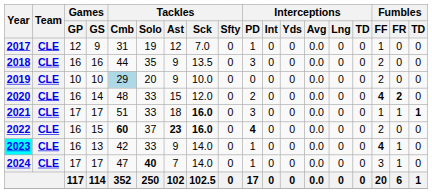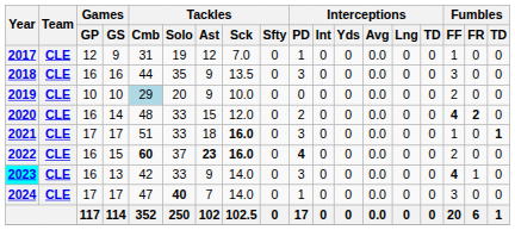 <table class="wikitable" style="text-align:center;">
 <tr>
 <th rowspan="2">Year</th>
 <th rowspan="2">Team</th>
 <th colspan="2">Games</th>
 <th colspan="5">Tackles</th>
 <th colspan="6">Interceptions</th>
 <th colspan="3">Fumbles</th>
 </tr>
 <tr>
 <th>GP</th>
 <th>GS</th>
 <th>Cmb</th>
 <th>Solo</th>
 <th>Ast</th>
 <th>Sck</th>
 <th>Sfty</th>
 <th>PD</th>
 <th>Int</th>
 <th>Yds</th>
 <th>Avg</th>
 <th>Lng</th>
 <th>TD</th>
 <th>FF</th>
 <th>FR</th>
 <th>TD</th>
 </tr>
 <tr>
 <th><a href='#'>2017</a></th>
 <th><a href='#'>CLE</a></th>
 <td>12</td>
 <td>9</td>
 <td>31</td>
 <td>19</td>
 <td>12</td>
 <td>7.0</td>
 <td>0</td>
 <td>1</td>
 <td>0</td>
 <td>0</td>
 <td>0.0</td>
 <td>0</td>
 <td>0</td>
 <td>1</td>
 <td>0</td>
 <td>0</td>
 </tr>
 <tr>
 <th><a href='#'>2018</a></th>
 <th><a href='#'>CLE</a></th>
 <td>16</td>
 <td>16</td>
 <td>44</td>
 <td>35</td>
 <td>9</td>
 <td>13.5</td>
 <td>0</td>
 <td>3</td>
 <td>0</td>
 <td>0</td>
 <td>0.0</td>
 <td>0</td>
 <td>0</td>
-<td>2</td>
+<td>3</td>
 <td>0</td>
 <td>0</td>
 </tr>
 <tr>
 <th><a href='#'>2019</a></th>
 <th><a href='#'>CLE</a></th>
 <td>10</td>
 <td>10</td>
 <td style="background: lightblue;">29</td>
 <td>20</td>
 <td>9</td>
 <td>10.0</td>
 <td>0</td>
 <td>0</td>
 <td>0</td>
 <td>0</td>
 <td>0.0</td>
 <td>0</td>
 <td>0</td>
 <td>2</td>
 <td>0</td>
 <td>0</td>
 </tr>
 <tr>
 <th><a href='#'>2020</a></th>
 <th><a href='#'>CLE</a></th>
 <td>16</td>
 <td>14</td>
 <td>48</td>
 <td>33</td>
 <td>15</td>
 <td>12.0</td>
 <td>0</td>
 <td>2</td>
 <td>0</td>
 <td>0</td>
 <td>0.0</td>
 <td>0</td>
 <td>0</td>
 <td><strong>4</strong></td>
 <td><strong>2</strong></td>
 <td>0</td>
 </tr>
 <tr>
 <th><a href='#'>2021</a></th>
 <th><a href='#'>CLE</a></th>
 <td>17</td>
 <td>17</td>
 <td>51</td>
 <td>33</td>
 <td>18</td>
 <td><strong>16.0</strong></td>
 <td>0</td>
 <td>3</td>
 <td>0</td>
 <td>0</td>
 <td>0.0</td>
 <td>0</td>
 <td>0</td>
 <td>1</td>
-<td>1</td>
+<td>0</td>
 <td><strong>1</strong></td>
 </tr>
 <tr>
 <th><a href='#'>2022</a></th>
 <th><a href='#'>CLE</a></th>
 <td>16</td>
 <td>15</td>
 <td><strong>60</strong></td>
 <td>37</td>
 <td><strong>23</strong></td>
 <td><strong>16.0</strong></td>
 <td>0</td>
 <td><strong>4</strong></td>
 <td>0</td>
 <td>0</td>
 <td>0.0</td>
 <td>0</td>
 <td>0</td>
 <td>2</td>
 <td>0</td>
 <td>0</td>
 </tr>
 <tr>
 <th style="background:#0ff;"><a href='#'>2023</a></th>
 <th><a href='#'>CLE</a></th>
 <td>16</td>
 <td>13</td>
 <td>42</td>
 <td>33</td>
 <td>9</td>
 <td>14.0</td>
 <td>0</td>
-<td>1</td>
+<td>3</td>
 <td>0</td>
 <td>0</td>
 <td>0.0</td>
 <td>0</td>
 <td>0</td>
 <td><strong>4</strong></td>
 <td>1</td>
 <td>0</td>
 </tr>
 <tr>
 <th><a href='#'>2024</a></th>
 <th><a href='#'>CLE</a></th>
 <td>17</td>
 <td>17</td>
 <td>47</td>
 <td><strong>40</strong></td>
 <td>7</td>
 <td>14.0</td>
 <td>0</td>
 <td>1</td>
 <td>0</td>
 <td>0</td>
 <td>0.0</td>
 <td>0</td>
 <td>0</td>
 <td>3</td>
-<td>1</td>
+<td>0</td>
 <td>0</td>
 </tr>
 <tr>
 <th colspan="2"></th>
 <th>117</th>
 <th>114</th>
 <th>352</th>
 <th>250</th>
 <th>102</th>
 <th>102.5</th>
 <th>0</th>
 <th>17</th>
 <th>0</th>
 <th>0</th>
 <th>0.0</th>
 <th>0</th>
 <th>0</th>
 <th>20</th>
 <th>6</th>
 <th>1</th>
 </tr>
 <tr>
 </tr>
 </table>
